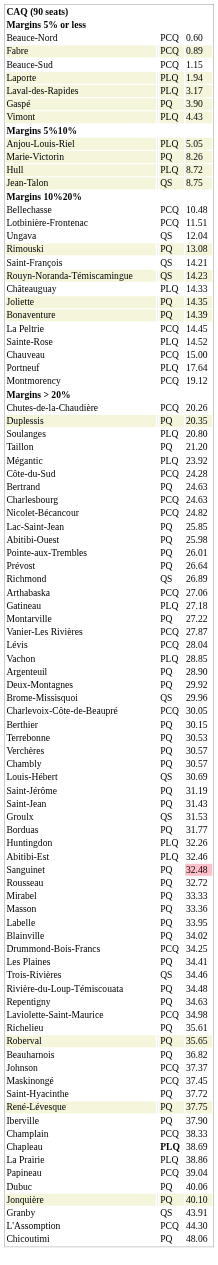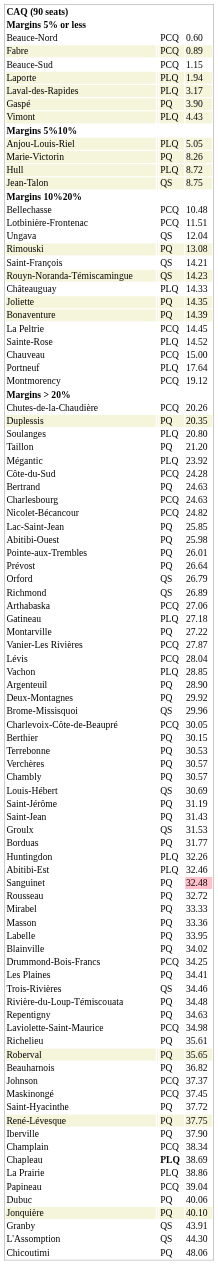 <table style="float:left; width: 350px; border-spacing: 2px; border: 1px solid darkgray;">
 <tr>
 <td><strong>CAQ (90 seats)</strong></td>
 </tr>
 <tr>
 <td><strong>Margins 5% or less</strong></td>
 </tr>
 <tr>
 <td>Beauce-Nord</td>
 <td></td>
 <td>PCQ</td>
 <td>0.60</td>
 </tr>
 <tr style="background-color:#F5F5DC;">
 <td>Fabre</td>
 <td></td>
 <td>PCQ</td>
 <td>0.89</td>
 </tr>
 <tr>
 <td>Beauce-Sud</td>
 <td></td>
 <td>PCQ</td>
 <td>1.15</td>
 </tr>
 <tr style="background-color:#F5F5DC;">
 <td>Laporte</td>
 <td></td>
 <td>PLQ</td>
 <td>1.94</td>
 </tr>
 <tr style="background-color:#F5F5DC;">
 <td>Laval-des-Rapides</td>
 <td></td>
 <td>PLQ</td>
 <td>3.17</td>
 </tr>
 <tr style="background-color:#F5F5DC;">
 <td>Gaspé</td>
 <td></td>
 <td>PQ</td>
 <td>3.90</td>
 </tr>
 <tr style="background-color:#F5F5DC;">
 <td>Vimont</td>
 <td></td>
 <td>PLQ</td>
 <td>4.43</td>
 </tr>
 <tr>
 <td><strong>Margins 5%10%</strong></td>
 </tr>
 <tr style="background-color:#F5F5DC;">
 <td>Anjou-Louis-Riel</td>
 <td></td>
 <td>PLQ</td>
 <td>5.05</td>
 </tr>
 <tr style="background-color:#F5F5DC;">
 <td>Marie-Victorin</td>
 <td></td>
 <td>PQ</td>
 <td>8.26</td>
 </tr>
 <tr style="background-color:#F5F5DC;">
 <td>Hull</td>
 <td></td>
 <td>PLQ</td>
 <td>8.72</td>
 </tr>
 <tr style="background-color:#F5F5DC;">
 <td>Jean-Talon</td>
 <td></td>
 <td>QS</td>
 <td>8.75</td>
 </tr>
 <tr>
 <td><strong>Margins 10%20%</strong></td>
 </tr>
 <tr>
 <td>Bellechasse</td>
 <td></td>
 <td>PCQ</td>
 <td>10.48</td>
 </tr>
 <tr>
 <td>Lotbinière-Frontenac</td>
 <td></td>
 <td>PCQ</td>
 <td>11.51</td>
 </tr>
 <tr>
 <td>Ungava</td>
 <td></td>
 <td>QS</td>
 <td>12.04</td>
 </tr>
 <tr style="background-color:#F5F5DC;">
 <td>Rimouski</td>
 <td></td>
 <td>PQ</td>
 <td>13.08</td>
 </tr>
 <tr>
 <td>Saint-François</td>
 <td></td>
 <td>QS</td>
 <td>14.21</td>
 </tr>
 <tr style="background-color:#F5F5DC;">
 <td>Rouyn-Noranda-Témiscamingue</td>
 <td></td>
 <td>QS</td>
 <td>14.23</td>
 </tr>
 <tr>
 <td>Châteauguay</td>
 <td></td>
 <td>PLQ</td>
 <td>14.33</td>
 </tr>
 <tr style="background-color:#F5F5DC;">
 <td>Joliette</td>
 <td></td>
 <td>PQ</td>
 <td>14.35</td>
 </tr>
 <tr style="background-color:#F5F5DC;">
 <td>Bonaventure</td>
 <td></td>
 <td>PQ</td>
 <td>14.39</td>
 </tr>
 <tr>
 <td>La Peltrie</td>
 <td></td>
 <td>PCQ</td>
 <td>14.45</td>
 </tr>
 <tr>
 <td>Sainte-Rose</td>
 <td></td>
 <td>PLQ</td>
 <td>14.52</td>
 </tr>
 <tr>
 <td>Chauveau</td>
 <td></td>
 <td>PCQ</td>
 <td>15.00</td>
 </tr>
 <tr>
 <td>Portneuf</td>
 <td></td>
 <td>PLQ</td>
 <td>17.64</td>
 </tr>
 <tr>
 <td>Montmorency</td>
 <td></td>
 <td>PCQ</td>
 <td>19.12</td>
 </tr>
 <tr>
 <td><strong>Margins > 20%</strong></td>
 </tr>
 <tr>
 <td>Chutes-de-la-Chaudière</td>
 <td></td>
 <td>PCQ</td>
 <td>20.26</td>
 </tr>
 <tr style="background-color:#F5F5DC;">
 <td>Duplessis</td>
 <td></td>
 <td>PQ</td>
 <td>20.35</td>
 </tr>
 <tr>
 <td>Soulanges</td>
 <td></td>
 <td>PLQ</td>
 <td>20.80</td>
 </tr>
 <tr>
 <td>Taillon</td>
 <td></td>
 <td>PQ</td>
 <td>21.20</td>
 </tr>
 <tr>
 <td>Mégantic</td>
 <td></td>
 <td>PLQ</td>
 <td>23.92</td>
 </tr>
 <tr>
 <td>Côte-du-Sud</td>
 <td></td>
 <td>PCQ</td>
 <td>24.28</td>
 </tr>
 <tr>
 <td>Bertrand</td>
 <td></td>
 <td>PQ</td>
 <td>24.63</td>
 </tr>
 <tr>
 <td>Charlesbourg</td>
 <td></td>
 <td>PCQ</td>
 <td>24.63</td>
 </tr>
 <tr>
 <td>Nicolet-Bécancour</td>
 <td></td>
 <td>PCQ</td>
 <td>24.82</td>
 </tr>
 <tr>
 <td>Lac-Saint-Jean</td>
 <td></td>
 <td>PQ</td>
 <td>25.85</td>
 </tr>
 <tr>
 <td>Abitibi-Ouest</td>
 <td></td>
 <td>PQ</td>
 <td>25.98</td>
 </tr>
 <tr>
 <td>Pointe-aux-Trembles</td>
 <td></td>
 <td>PQ</td>
 <td>26.01</td>
 </tr>
 <tr>
 <td>Prévost</td>
 <td></td>
 <td>PQ</td>
 <td>26.64</td>
+</tr>
+<tr>
+<td>Orford</td>
+<td></td>
+<td>QS</td>
+<td>26.79</td>
 </tr>
 <tr>
 <td>Richmond</td>
 <td></td>
 <td>QS</td>
 <td>26.89</td>
 </tr>
 <tr>
 <td>Arthabaska</td>
 <td></td>
 <td>PCQ</td>
 <td>27.06</td>
 </tr>
 <tr>
 <td>Gatineau</td>
 <td></td>
 <td>PLQ</td>
 <td>27.18</td>
 </tr>
 <tr>
 <td>Montarville</td>
 <td></td>
 <td>PQ</td>
 <td>27.22</td>
 </tr>
 <tr>
 <td>Vanier-Les Rivières</td>
 <td></td>
 <td>PCQ</td>
 <td>27.87</td>
 </tr>
 <tr>
 <td>Lévis</td>
 <td></td>
 <td>PCQ</td>
 <td>28.04</td>
 </tr>
 <tr>
 <td>Vachon</td>
 <td></td>
 <td>PLQ</td>
 <td>28.85</td>
 </tr>
 <tr>
 <td>Argenteuil</td>
 <td></td>
 <td>PQ</td>
 <td>28.90</td>
 </tr>
 <tr>
 <td>Deux-Montagnes</td>
 <td></td>
 <td>PQ</td>
 <td>29.92</td>
 </tr>
 <tr>
 <td>Brome-Missisquoi</td>
 <td></td>
 <td>QS</td>
 <td>29.96</td>
 </tr>
 <tr>
 <td>Charlevoix-Côte-de-Beaupré</td>
 <td></td>
 <td>PCQ</td>
 <td>30.05</td>
 </tr>
 <tr>
 <td>Berthier</td>
 <td></td>
 <td>PQ</td>
 <td>30.15</td>
 </tr>
 <tr>
 <td>Terrebonne</td>
 <td></td>
 <td>PQ</td>
 <td>30.53</td>
 </tr>
 <tr>
 <td>Verchères</td>
 <td></td>
 <td>PQ</td>
 <td>30.57</td>
 </tr>
 <tr>
 <td>Chambly</td>
 <td></td>
 <td>PQ</td>
 <td>30.57</td>
 </tr>
 <tr>
 <td>Louis-Hébert</td>
 <td></td>
 <td>QS</td>
 <td>30.69</td>
 </tr>
 <tr>
 <td>Saint-Jérôme</td>
 <td></td>
 <td>PQ</td>
 <td>31.19</td>
 </tr>
 <tr>
 <td>Saint-Jean</td>
 <td></td>
 <td>PQ</td>
 <td>31.43</td>
 </tr>
 <tr>
 <td>Groulx</td>
 <td></td>
 <td>QS</td>
 <td>31.53</td>
 </tr>
 <tr>
 <td>Borduas</td>
 <td></td>
 <td>PQ</td>
 <td>31.77</td>
 </tr>
 <tr>
 <td>Huntingdon</td>
 <td></td>
 <td>PLQ</td>
 <td>32.26</td>
 </tr>
 <tr>
 <td>Abitibi-Est</td>
 <td></td>
 <td>PLQ</td>
 <td>32.46</td>
 </tr>
 <tr>
 <td>Sanguinet</td>
 <td></td>
 <td>PQ</td>
 <td style="background: pink;">32.48</td>
 </tr>
 <tr>
 <td>Rousseau</td>
 <td></td>
 <td>PQ</td>
 <td>32.72</td>
 </tr>
 <tr>
 <td>Mirabel</td>
 <td></td>
 <td>PQ</td>
 <td>33.33</td>
 </tr>
 <tr>
 <td>Masson</td>
 <td></td>
 <td>PQ</td>
 <td>33.36</td>
 </tr>
 <tr>
 <td>Labelle</td>
 <td></td>
 <td>PQ</td>
 <td>33.95</td>
 </tr>
 <tr>
 <td>Blainville</td>
 <td></td>
 <td>PQ</td>
 <td>34.02</td>
 </tr>
 <tr>
 <td>Drummond-Bois-Francs</td>
 <td></td>
 <td>PCQ</td>
 <td>34.25</td>
 </tr>
 <tr>
 <td>Les Plaines</td>
 <td></td>
 <td>PQ</td>
 <td>34.41</td>
 </tr>
 <tr>
 <td>Trois-Rivières</td>
 <td></td>
 <td>QS</td>
 <td>34.46</td>
 </tr>
 <tr>
 <td>Rivière-du-Loup-Témiscouata</td>
 <td></td>
 <td>PQ</td>
 <td>34.48</td>
 </tr>
 <tr>
 <td>Repentigny</td>
 <td></td>
 <td>PQ</td>
 <td>34.63</td>
 </tr>
 <tr>
 <td>Laviolette-Saint-Maurice</td>
 <td></td>
 <td>PCQ</td>
 <td>34.98</td>
 </tr>
 <tr>
 <td>Richelieu</td>
 <td></td>
 <td>PQ</td>
 <td>35.61</td>
 </tr>
 <tr style="background-color:#F5F5DC;">
 <td>Roberval</td>
 <td></td>
 <td>PQ</td>
 <td>35.65</td>
 </tr>
 <tr>
 <td>Beauharnois</td>
 <td></td>
 <td>PQ</td>
 <td>36.82</td>
 </tr>
 <tr>
 <td>Johnson</td>
 <td></td>
 <td>PCQ</td>
 <td>37.37</td>
 </tr>
 <tr>
 <td>Maskinongé</td>
 <td></td>
 <td>PCQ</td>
 <td>37.45</td>
 </tr>
 <tr>
 <td>Saint-Hyacinthe</td>
 <td></td>
 <td>PQ</td>
 <td>37.72</td>
 </tr>
 <tr style="background-color:#F5F5DC;">
 <td>René-Lévesque</td>
 <td></td>
 <td>PQ</td>
 <td>37.75</td>
 </tr>
 <tr>
 <td>Iberville</td>
 <td></td>
 <td>PQ</td>
 <td>37.90</td>
 </tr>
 <tr>
 <td>Champlain</td>
 <td></td>
 <td>PCQ</td>
-<td>38.33</td>
+<td>38.34</td>
 </tr>
 <tr>
 <td>Chapleau</td>
 <td></td>
 <td><strong>PLQ</strong></td>
 <td>38.69</td>
 </tr>
 <tr>
 <td>La Prairie</td>
 <td></td>
 <td>PLQ</td>
 <td>38.86</td>
 </tr>
 <tr>
 <td>Papineau</td>
 <td></td>
 <td>PCQ</td>
 <td>39.04</td>
 </tr>
 <tr>
 <td>Dubuc</td>
 <td></td>
 <td>PQ</td>
 <td>40.06</td>
 </tr>
 <tr style="background-color:#F5F5DC;">
 <td>Jonquière</td>
 <td></td>
 <td>PQ</td>
 <td>40.10</td>
 </tr>
 <tr>
 <td>Granby</td>
 <td></td>
 <td>QS</td>
 <td>43.91</td>
 </tr>
 <tr>
 <td>L'Assomption</td>
 <td></td>
-<td>PCQ</td>
+<td>QS</td>
 <td>44.30</td>
 </tr>
 <tr>
 <td>Chicoutimi</td>
 <td></td>
 <td>PQ</td>
 <td>48.06</td>
 </tr>
 </table>
